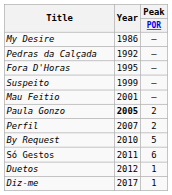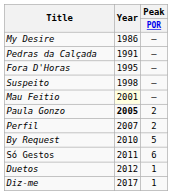 <table class="wikitable">
 <tr>
 <th rowspan="2" style="width:12em;">Title</th>
 <th rowspan="2">Year</th>
 <th colspan="1">Peak</th>
 </tr>
 <tr>
 <th style="width:3em;font-size:90%"><a href='#'>POR</a><br></th>
 </tr>
 <tr>
 <td><em>My Desire</em></td>
 <td>1986</td>
 <td align="center">—</td>
 </tr>
 <tr>
 <td><em>Pedras da Calçada</em></td>
-<td>1992</td>
+<td>1991</td>
 <td align="center">—</td>
 </tr>
 <tr>
 <td><em>Fora D'Horas</em></td>
 <td>1995</td>
 <td align="center">—</td>
 </tr>
 <tr>
 <td><em>Suspeito</em></td>
-<td>1999</td>
+<td>1998</td>
 <td align="center">—</td>
 </tr>
 <tr>
 <td><em>Mau Feitio</em></td>
-<td>2001</td>
+<td style="background: lightyellow;">2001</td>
 <td align="center">—</td>
 </tr>
 <tr>
 <td><em>Paula Gonzo</em></td>
 <td><strong>2005</strong></td>
 <td align="center">2</td>
 </tr>
 <tr>
 <td><em>Perfil</em></td>
 <td>2007</td>
 <td align="center">2</td>
 </tr>
 <tr>
 <td><em>By Request</em></td>
 <td>2010</td>
 <td align="center">5</td>
 </tr>
 <tr>
 <td>Só Gestos</td>
 <td>2011</td>
 <td align="center">6</td>
 </tr>
 <tr>
 <td><em>Duetos</em></td>
 <td>2012</td>
 <td align="center">1</td>
 </tr>
 <tr>
 <td><em>Diz-me</em></td>
 <td>2017</td>
 <td align="center">1</td>
 </tr>
 </table>
